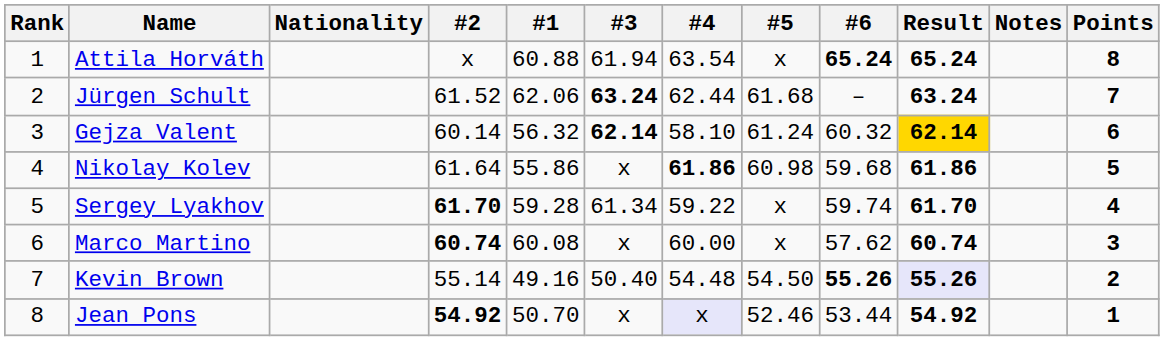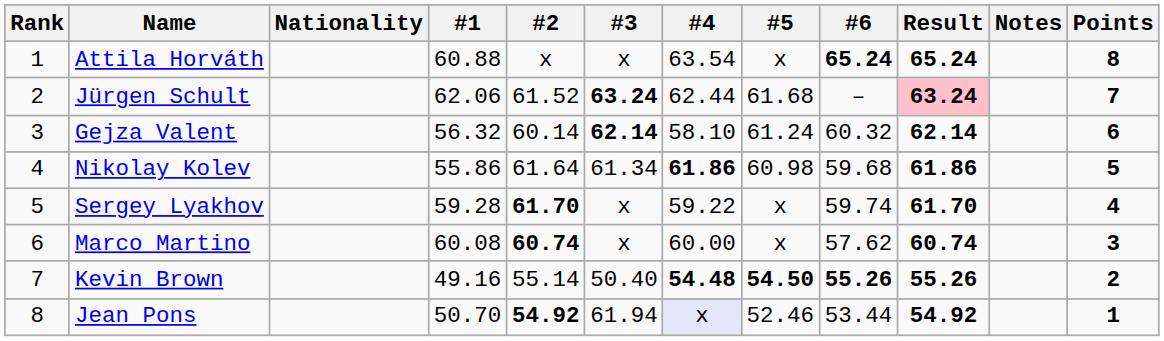 <table class="wikitable sortable" style="text-align:center">
 <tr>
 <th>Rank</th>
 <th>Name</th>
 <th>Nationality</th>
+<th>#1</th>
 <th>#2</th>
-<th>#1</th>
 <th>#3</th>
 <th>#4</th>
 <th>#5</th>
 <th>#6</th>
 <th>Result</th>
 <th>Notes</th>
 <th>Points</th>
 </tr>
 <tr>
 <td>1</td>
 <td align=left><a href='#'>Attila Horváth</a></td>
 <td align=left></td>
+<td>60.88</td>
 <td>x</td>
-<td>60.88</td>
-<td>61.94</td>
+<td>x</td>
 <td>63.54</td>
 <td>x</td>
 <td><strong>65.24</strong></td>
 <td><strong>65.24</strong></td>
 <td></td>
 <td><strong>8</strong></td>
 </tr>
 <tr>
 <td>2</td>
 <td align=left><a href='#'>Jürgen Schult</a></td>
 <td align=left></td>
+<td>62.06</td>
 <td>61.52</td>
-<td>62.06</td>
 <td><strong>63.24</strong></td>
 <td>62.44</td>
 <td>61.68</td>
 <td>–</td>
-<td><strong>63.24</strong></td>
+<td style="background: pink;"><strong>63.24</strong></td>
 <td></td>
 <td><strong>7</strong></td>
 </tr>
 <tr>
 <td>3</td>
 <td align=left><a href='#'>Gejza Valent</a></td>
 <td align=left></td>
+<td>56.32</td>
 <td>60.14</td>
-<td>56.32</td>
 <td><strong>62.14</strong></td>
 <td>58.10</td>
 <td>61.24</td>
 <td>60.32</td>
-<td style="background: gold;"><strong>62.14</strong></td>
+<td><strong>62.14</strong></td>
 <td></td>
 <td><strong>6</strong></td>
 </tr>
 <tr>
 <td>4</td>
 <td align=left><a href='#'>Nikolay Kolev</a></td>
 <td align=left></td>
+<td>55.86</td>
 <td>61.64</td>
-<td>55.86</td>
-<td>x</td>
+<td>61.34</td>
 <td><strong>61.86</strong></td>
 <td>60.98</td>
 <td>59.68</td>
 <td><strong>61.86</strong></td>
 <td></td>
 <td><strong>5</strong></td>
 </tr>
 <tr>
 <td>5</td>
 <td align=left><a href='#'>Sergey Lyakhov</a></td>
 <td align=left></td>
+<td>59.28</td>
 <td><strong>61.70</strong></td>
-<td>59.28</td>
-<td>61.34</td>
+<td>x</td>
 <td>59.22</td>
 <td>x</td>
 <td>59.74</td>
 <td><strong>61.70</strong></td>
 <td></td>
 <td><strong>4</strong></td>
 </tr>
 <tr>
 <td>6</td>
 <td align=left><a href='#'>Marco Martino</a></td>
 <td align=left></td>
+<td>60.08</td>
 <td><strong>60.74</strong></td>
-<td>60.08</td>
 <td>x</td>
 <td>60.00</td>
 <td>x</td>
 <td>57.62</td>
 <td><strong>60.74</strong></td>
 <td></td>
 <td><strong>3</strong></td>
 </tr>
 <tr>
 <td>7</td>
 <td align=left><a href='#'>Kevin Brown</a></td>
 <td align=left></td>
+<td>49.16</td>
 <td>55.14</td>
-<td>49.16</td>
 <td>50.40</td>
-<td>54.48</td>
-<td>54.50</td>
+<td><strong>54.48</strong></td>
+<td><strong>54.50</strong></td>
 <td><strong>55.26</strong></td>
-<td style="background: lavender;"><strong>55.26</strong></td>
+<td><strong>55.26</strong></td>
 <td></td>
 <td><strong>2</strong></td>
 </tr>
 <tr>
 <td>8</td>
 <td align=left><a href='#'>Jean Pons</a></td>
 <td align=left></td>
+<td>50.70</td>
 <td><strong>54.92</strong></td>
-<td>50.70</td>
-<td>x</td>
+<td>61.94</td>
 <td style="background: lavender;">x</td>
 <td>52.46</td>
 <td>53.44</td>
 <td><strong>54.92</strong></td>
 <td></td>
 <td><strong>1</strong></td>
 </tr>
 </table>
